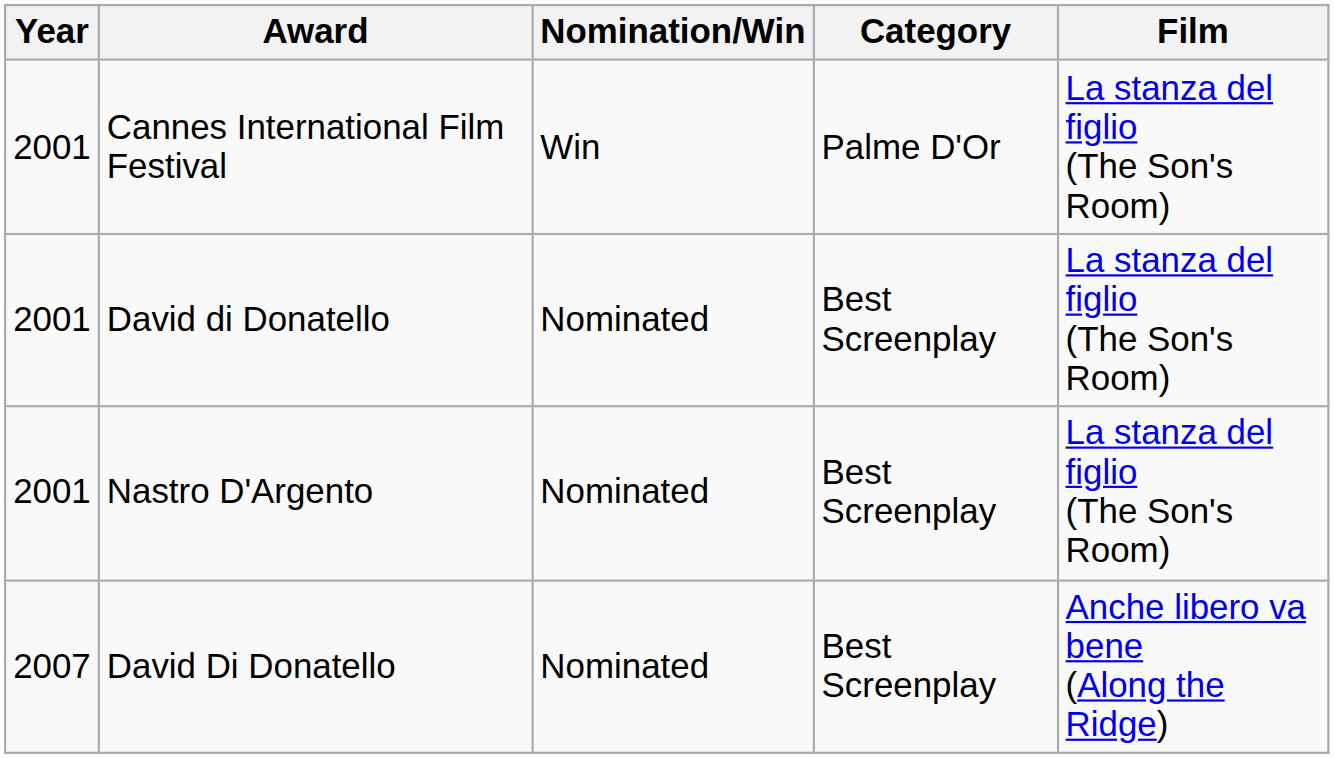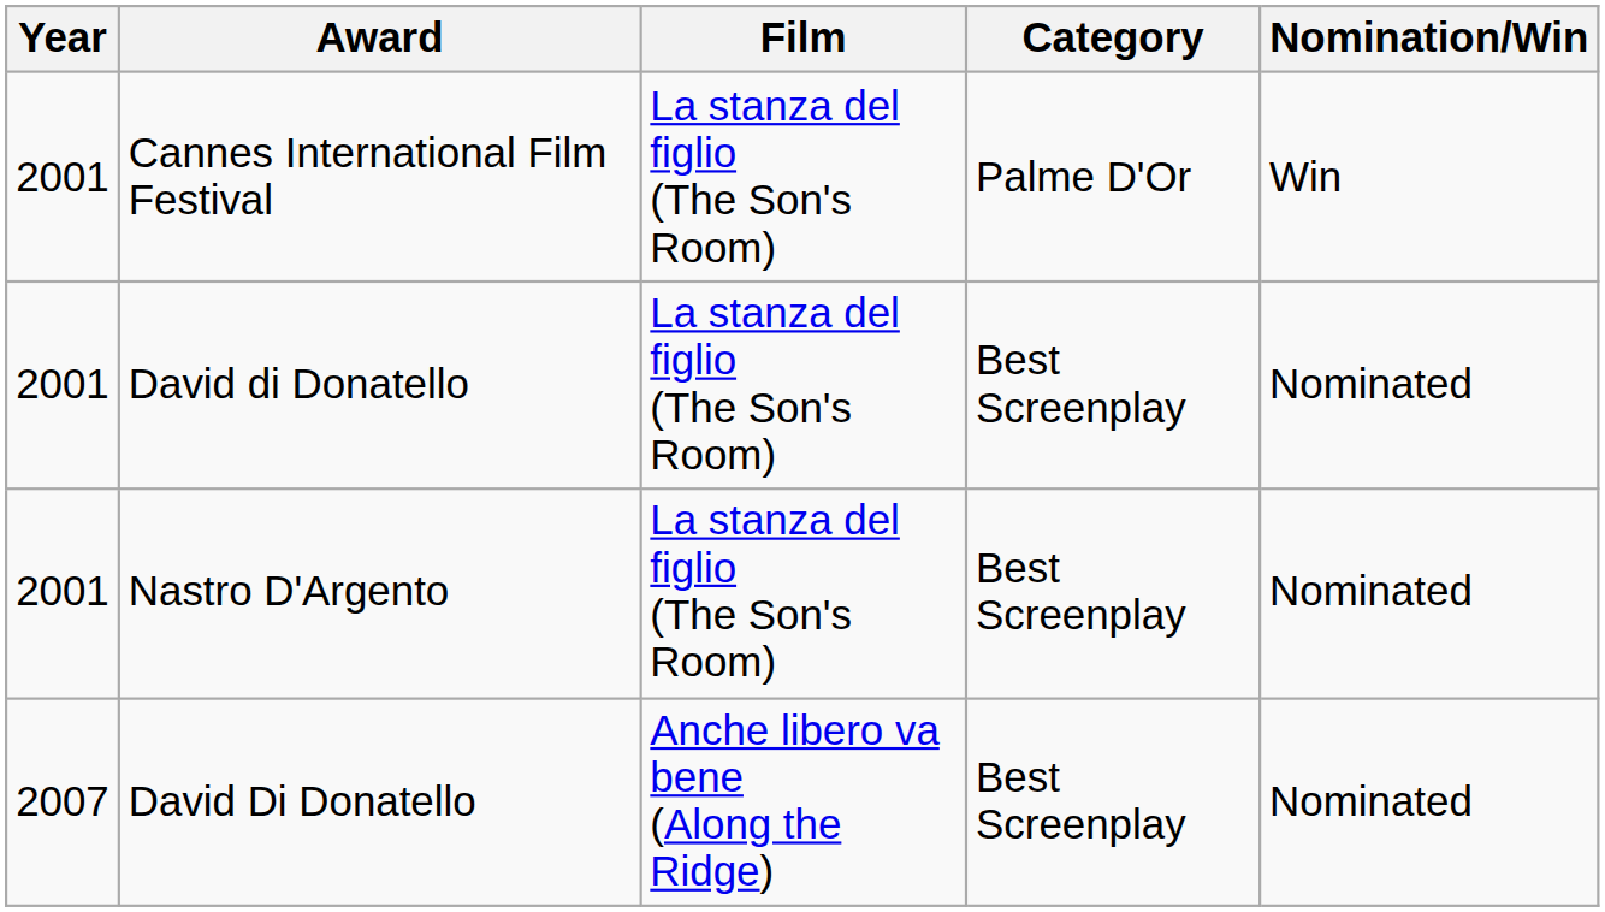 <table class="wikitable">
 <tr>
 <th>Year</th>
 <th>Award</th>
+<th>Film</th>
+<th>Category</th>
 <th>Nomination/Win</th>
-<th>Category</th>
-<th>Film</th>
 </tr>
 <tr>
 <td>2001</td>
 <td>Cannes International Film Festival</td>
+<td><a href='#'>La stanza del figlio</a><br>(The Son's Room)</td>
+<td>Palme D'Or</td>
 <td>Win</td>
-<td>Palme D'Or</td>
-<td><a href='#'>La stanza del figlio</a><br>(The Son's Room)</td>
 </tr>
 <tr>
 <td>2001</td>
 <td>David di Donatello</td>
+<td><a href='#'>La stanza del figlio</a><br>(The Son's Room)</td>
+<td>Best Screenplay</td>
 <td>Nominated</td>
-<td>Best Screenplay</td>
-<td><a href='#'>La stanza del figlio</a><br>(The Son's Room)</td>
 </tr>
 <tr>
 <td>2001</td>
 <td>Nastro D'Argento</td>
+<td><a href='#'>La stanza del figlio</a><br>(The Son's Room)</td>
+<td>Best Screenplay</td>
 <td>Nominated</td>
-<td>Best Screenplay</td>
-<td><a href='#'>La stanza del figlio</a><br>(The Son's Room)</td>
 </tr>
 <tr>
 <td>2007</td>
 <td>David Di Donatello</td>
+<td><a href='#'>Anche libero va bene</a><br>(<a href='#'>Along the Ridge</a>)</td>
+<td>Best Screenplay</td>
 <td>Nominated</td>
-<td>Best Screenplay</td>
-<td><a href='#'>Anche libero va bene</a><br>(<a href='#'>Along the Ridge</a>)</td>
 </tr>
 </table>
